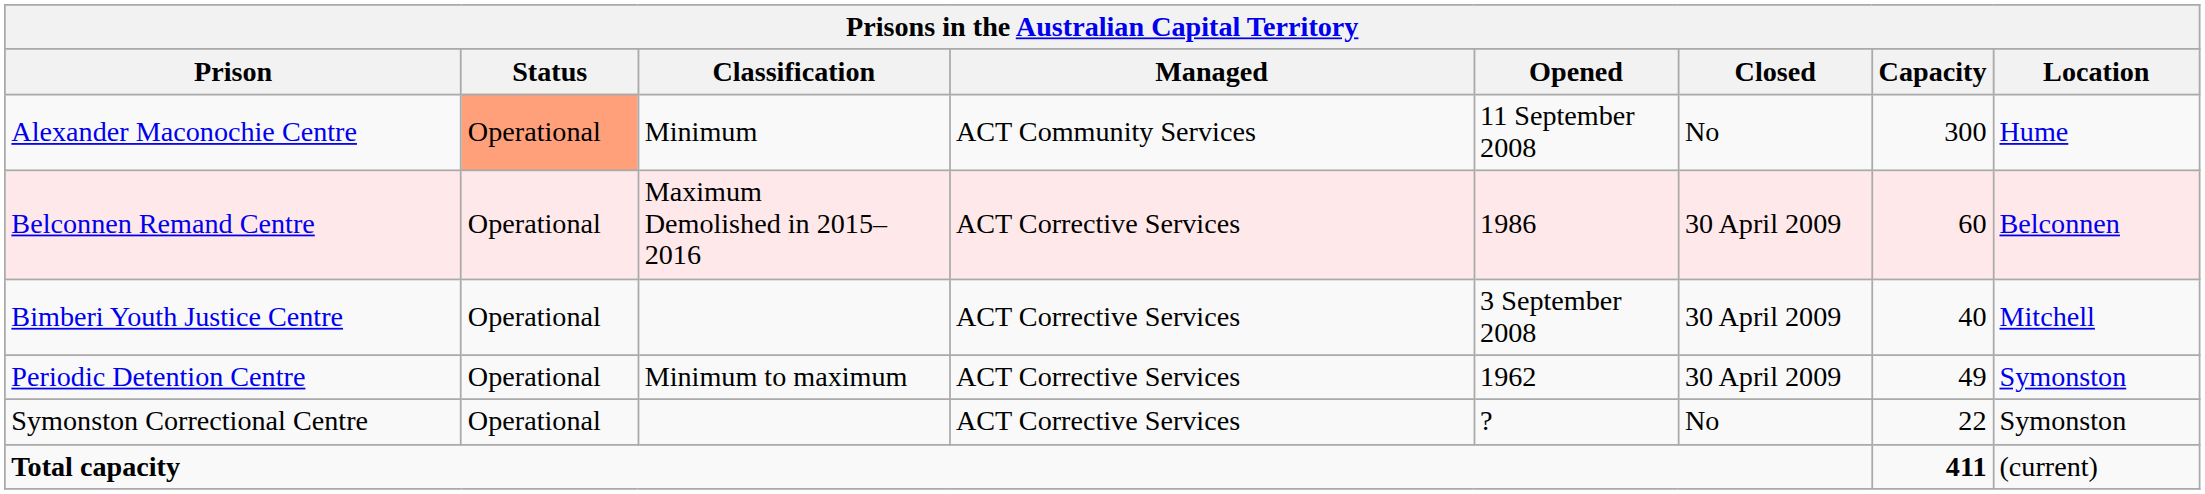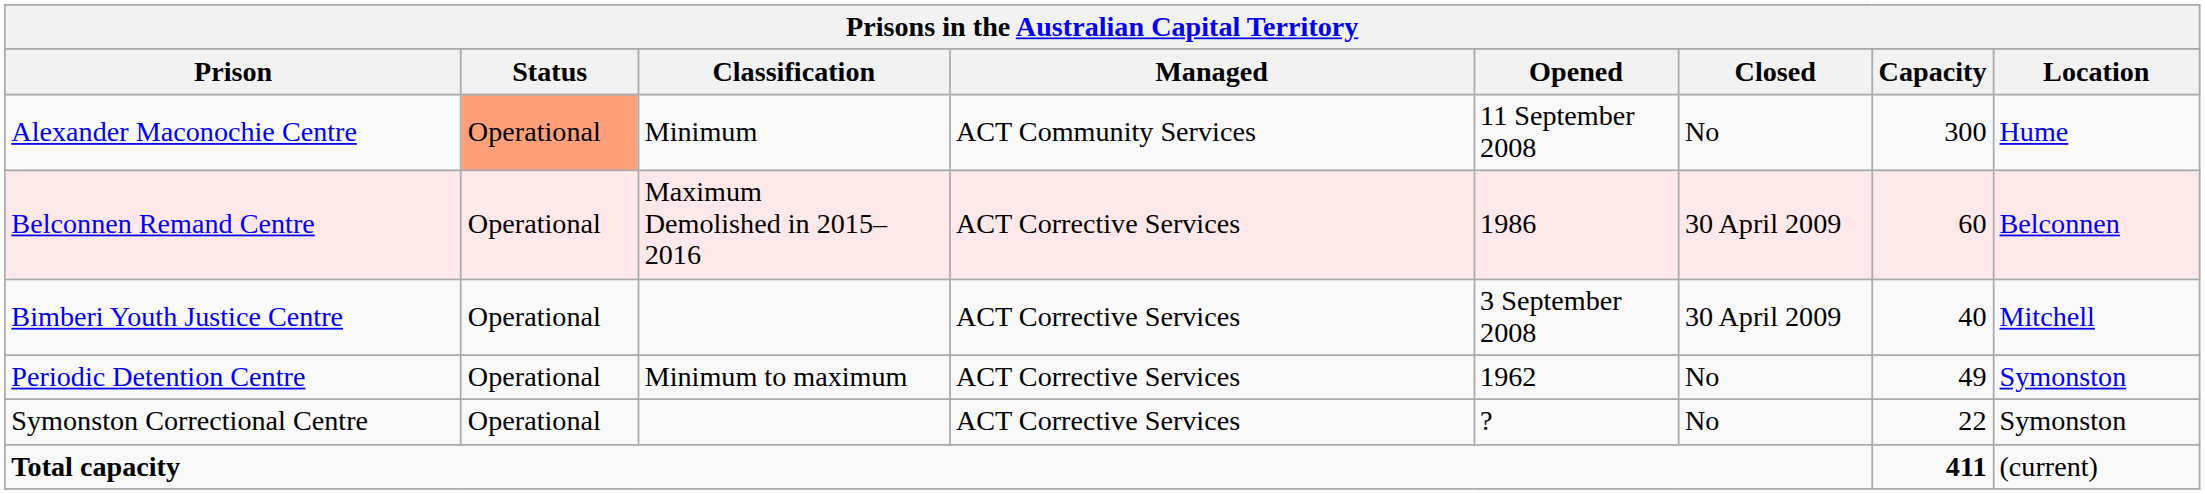 <table class="wikitable sortable">
 <tr>
 <th bgcolor="#CCCCCC" colspan="8">Prisons in the <a href='#'>Australian Capital Territory</a></th>
 </tr>
 <tr bgcolor="#CCCCCC">
 <th scope="col" width="320">Prison</th>
 <th scope="col" width="100">Status</th>
 <th scope="col" width="200">Classification</th>
 <th scope="col" width="375">Managed</th>
 <th scope="col" width="125">Opened</th>
 <th scope="col" width="125">Closed</th>
 <th scope="col" width="50">Capacity</th>
 <th scope="col" width="125">Location</th>
 </tr>
 <tr>
 <td><a href='#'>Alexander Maconochie Centre</a></td>
 <td style="background: lightsalmon;">Operational</td>
 <td>Minimum</td>
 <td>ACT Community Services</td>
 <td>11 September 2008</td>
 <td>No</td>
 <td align="right">300</td>
 <td><a href='#'>Hume</a></td>
 </tr>
 <tr bgcolor=#FFE8E9>
 <td><a href='#'>Belconnen Remand Centre</a></td>
 <td>Operational</td>
 <td>Maximum<br>Demolished in 2015–2016</td>
 <td>ACT Corrective Services</td>
 <td>1986</td>
 <td>30 April 2009</td>
 <td align="right">60</td>
 <td><a href='#'>Belconnen</a></td>
 </tr>
 <tr>
 <td><a href='#'>Bimberi Youth Justice Centre</a></td>
 <td>Operational</td>
 <td></td>
 <td>ACT Corrective Services</td>
 <td>3 September 2008</td>
 <td>30 April 2009</td>
 <td align="right">40</td>
 <td><a href='#'>Mitchell</a></td>
 </tr>
 <tr>
 <td><a href='#'>Periodic Detention Centre</a></td>
 <td>Operational</td>
 <td>Minimum to maximum</td>
 <td>ACT Corrective Services</td>
 <td>1962</td>
-<td>30 April 2009</td>
+<td>No</td>
 <td align="right">49</td>
 <td><a href='#'>Symonston</a></td>
 </tr>
 <tr>
 <td>Symonston Correctional Centre</td>
 <td>Operational</td>
 <td></td>
 <td>ACT Corrective Services</td>
 <td>?</td>
 <td>No</td>
 <td align="right">22</td>
 <td>Symonston</td>
 </tr>
 <tr>
 <td colspan=6><strong>Total capacity</strong></td>
 <td align="right"><strong>411</strong></td>
 <td>(current)</td>
 </tr>
 </table>
